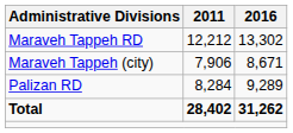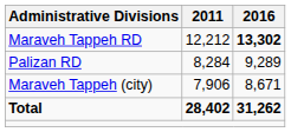 <table class="wikitable">
 <tr>
 <th>Administrative Divisions</th>
 <th>2011</th>
 <th>2016</th>
 </tr>
 <tr>
 <td><a href='#'>Maraveh Tappeh RD</a></td>
 <td style="text-align: right;">12,212</td>
-<td style="text-align: right;">13,302</td>
+<td style="text-align: right;"><strong>13,302</strong></td>
+</tr>
+<tr>
+<td><a href='#'>Palizan RD</a></td>
+<td style="text-align: right;">8,284</td>
+<td style="text-align: right;">9,289</td>
 </tr>
 <tr>
 <td><a href='#'>Maraveh Tappeh</a> (city)</td>
 <td style="text-align: right;">7,906</td>
 <td style="text-align: right;">8,671</td>
-</tr>
-<tr>
-<td><a href='#'>Palizan RD</a></td>
-<td style="text-align: right;">8,284</td>
-<td style="text-align: right;">9,289</td>
 </tr>
 <tr>
 <td><strong>Total</strong></td>
 <td style="text-align: right;"><strong>28,402</strong></td>
 <td style="text-align: right;"><strong>31,262</strong></td>
 </tr>
 <tr>
 <td colspan=3></td>
 </tr>
 </table>
